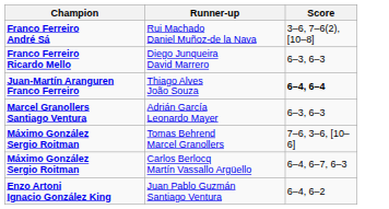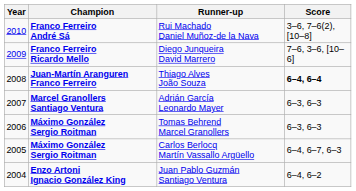 <table class="wikitable" style="font-size:90%">
 <tr>
+<th>Year</th>
 <th width="200">Champion</th>
 <th width="200">Runner-up</th>
 <th width="100">Score</th>
 </tr>
 <tr>
+<td><a href='#'>2010</a></td>
 <td> <strong><a href='#'>Franco Ferreiro</a></strong> <br>  <strong><a href='#'>André Sá</a></strong></td>
 <td> <a href='#'>Rui Machado</a> <br>  <a href='#'>Daniel Muñoz-de la Nava</a></td>
 <td>3–6, 7–6(2), [10–8]</td>
 </tr>
 <tr>
+<td><a href='#'>2009</a></td>
 <td> <strong><a href='#'>Franco Ferreiro</a></strong> <br>  <strong><a href='#'>Ricardo Mello</a></strong></td>
 <td> <a href='#'>Diego Junqueira</a> <br>  <a href='#'>David Marrero</a></td>
-<td>6–3, 6–3</td>
+<td>7–6, 3–6, [10–6]</td>
 </tr>
 <tr>
+<td>2008</td>
 <td> <strong><a href='#'>Juan-Martín Aranguren</a></strong> <br>  <strong><a href='#'>Franco Ferreiro</a></strong></td>
 <td> <a href='#'>Thiago Alves</a> <br>  <a href='#'>João Souza</a></td>
 <td><strong>6–4, 6–4</strong></td>
 </tr>
 <tr>
+<td>2007</td>
 <td> <strong><a href='#'>Marcel Granollers</a></strong> <br>  <strong><a href='#'>Santiago Ventura</a></strong></td>
 <td> <a href='#'>Adrián García</a> <br>  <a href='#'>Leonardo Mayer</a></td>
 <td>6–3, 6–3</td>
 </tr>
 <tr>
+<td>2006</td>
 <td> <strong><a href='#'>Máximo González</a></strong> <br>  <strong><a href='#'>Sergio Roitman</a></strong></td>
 <td> <a href='#'>Tomas Behrend</a> <br>  <a href='#'>Marcel Granollers</a></td>
-<td>7–6, 3–6, [10–6]</td>
+<td>6–3, 6–3</td>
 </tr>
 <tr>
+<td>2005</td>
 <td> <strong><a href='#'>Máximo González</a></strong> <br>  <strong><a href='#'>Sergio Roitman</a></strong></td>
 <td> <a href='#'>Carlos Berlocq</a> <br>  <a href='#'>Martín Vassallo Argüello</a></td>
 <td>6–4, 6–7, 6–3</td>
 </tr>
 <tr>
+<td>2004</td>
 <td> <strong><a href='#'>Enzo Artoni</a></strong> <br>  <strong><a href='#'>Ignacio González King</a></strong></td>
 <td> <a href='#'>Juan Pablo Guzmán</a> <br>  <a href='#'>Santiago Ventura</a></td>
 <td>6–4, 6–2</td>
 </tr>
 </table>
